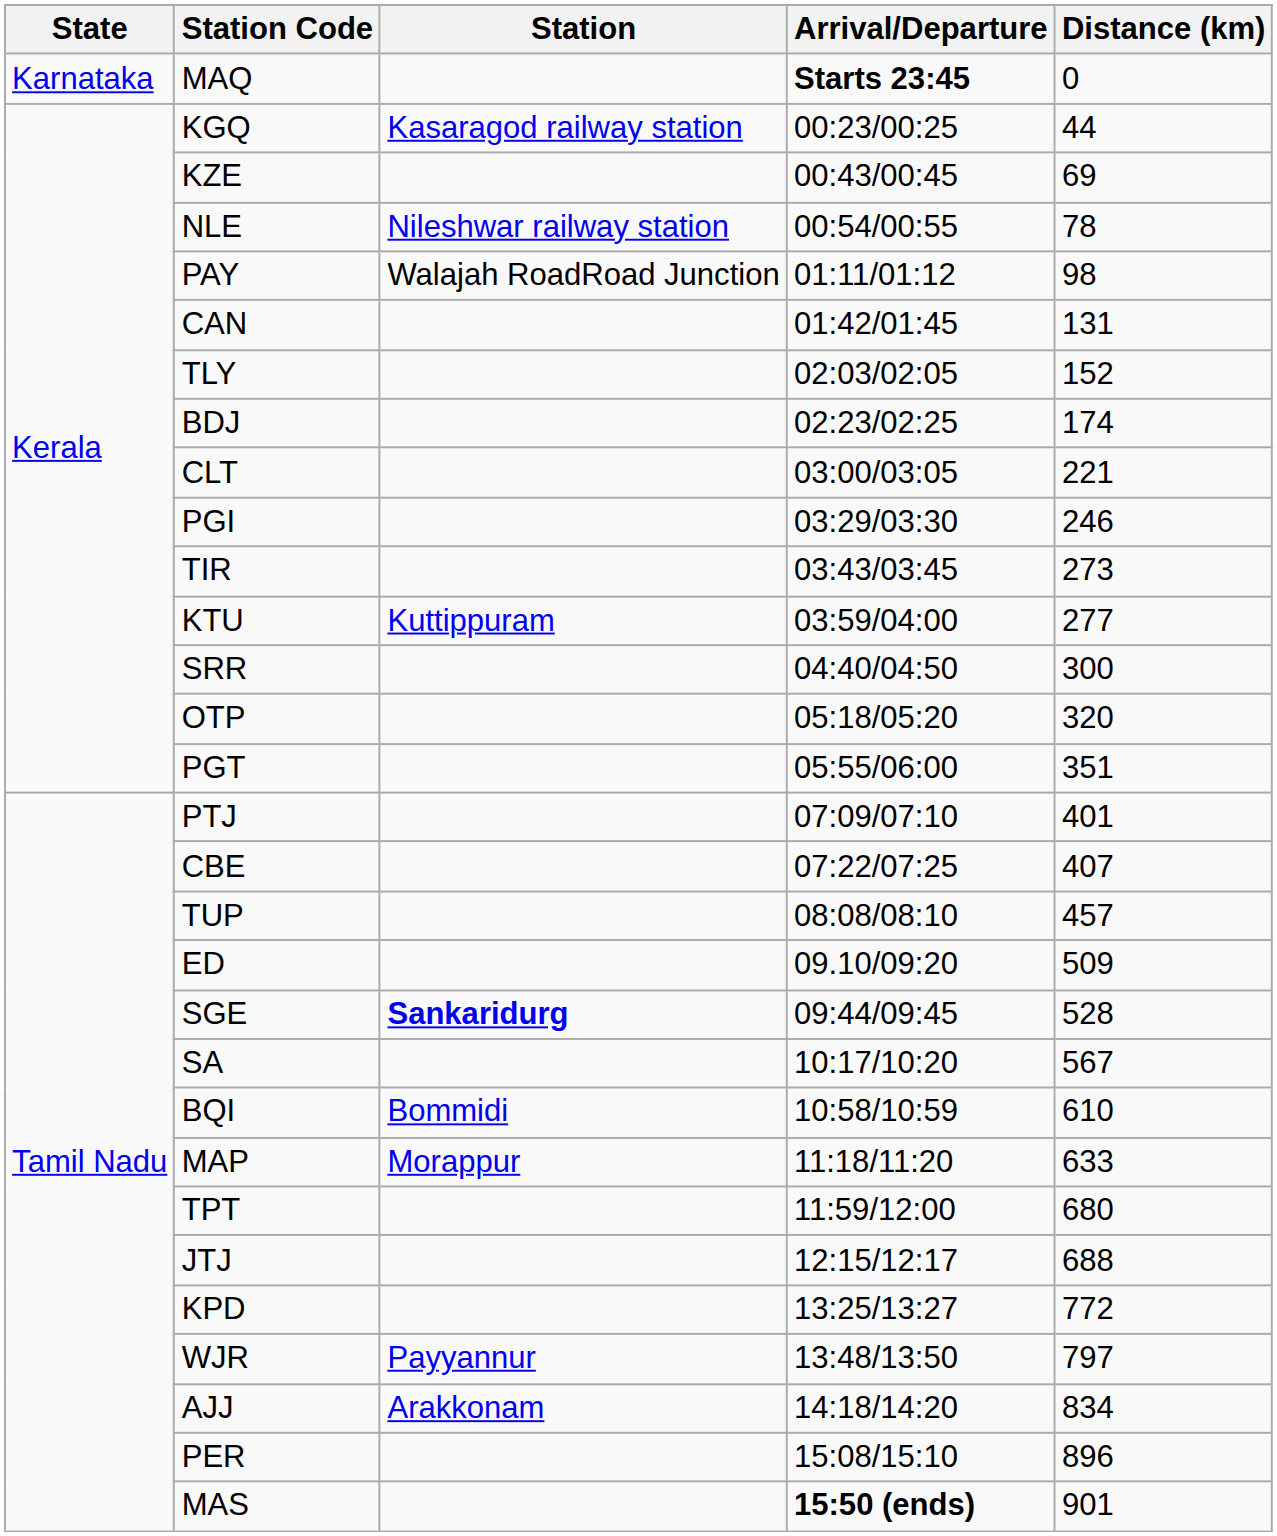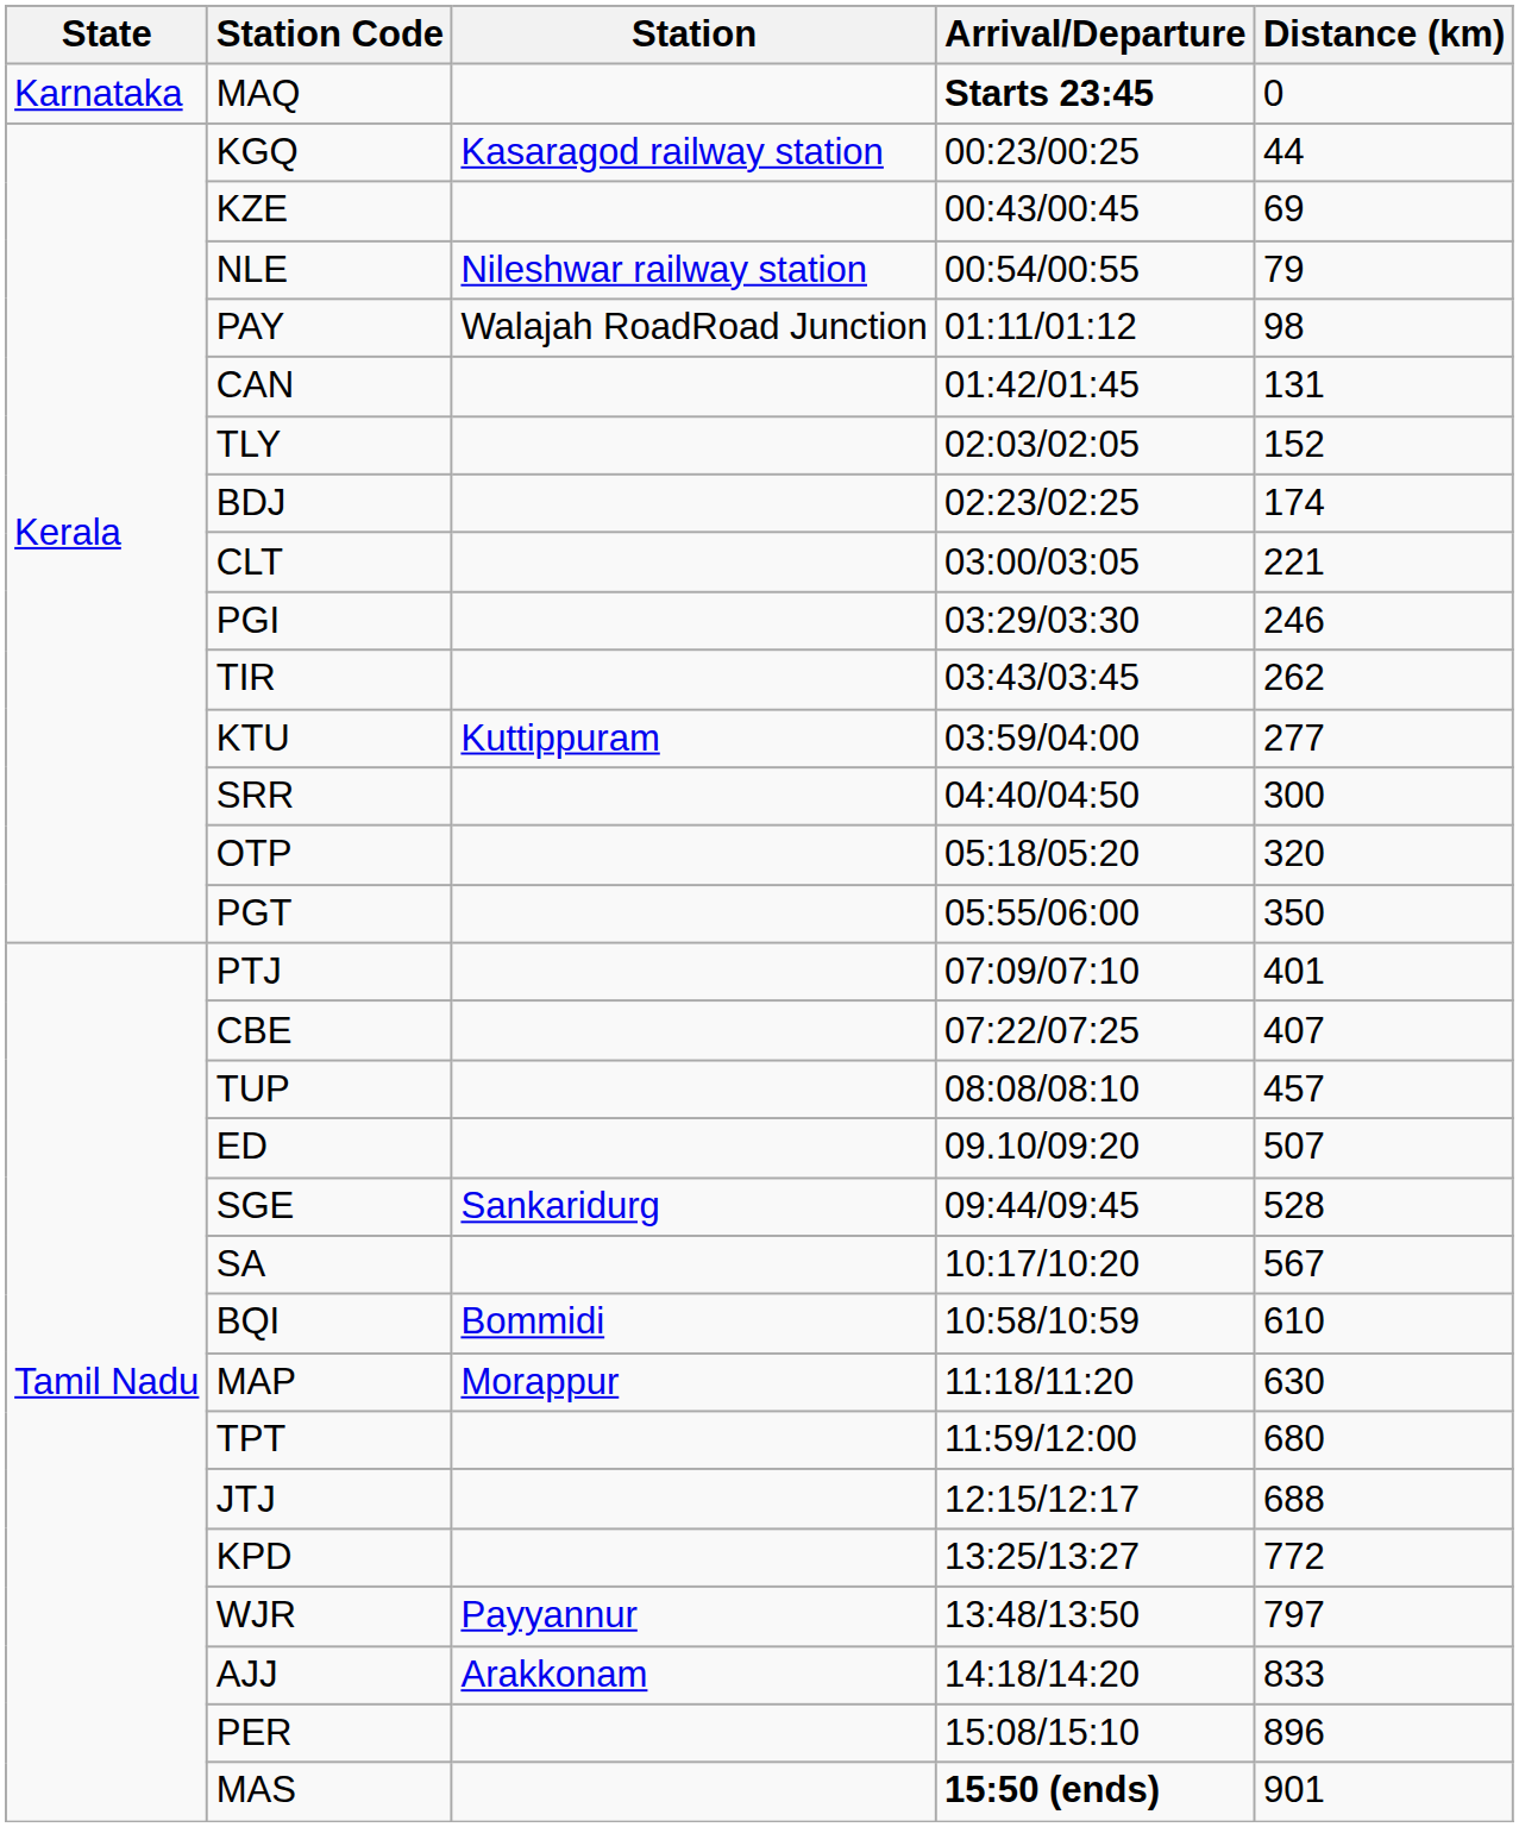 <table class="wikitable">
 <tr>
 <th>State</th>
 <th>Station Code</th>
 <th>Station</th>
 <th>Arrival/Departure</th>
 <th>Distance (km)</th>
 </tr>
 <tr>
 <td><a href='#'>Karnataka</a></td>
 <td>MAQ</td>
 <td></td>
 <td><strong>Starts 23:45</strong></td>
 <td>0</td>
 </tr>
 <tr>
 <td rowspan=14><a href='#'>Kerala</a></td>
 <td>KGQ</td>
 <td><a href='#'>Kasaragod railway station</a></td>
 <td>00:23/00:25</td>
 <td>44</td>
 </tr>
 <tr>
 <td>KZE</td>
 <td></td>
 <td>00:43/00:45</td>
 <td>69</td>
 </tr>
 <tr>
 <td>NLE</td>
 <td><a href='#'>Nileshwar railway station</a></td>
 <td>00:54/00:55</td>
-<td>78</td>
+<td>79</td>
 </tr>
 <tr>
 <td>PAY</td>
 <td>Walajah RoadRoad Junction</td>
 <td>01:11/01:12</td>
 <td>98</td>
 </tr>
 <tr>
 <td>CAN</td>
 <td></td>
 <td>01:42/01:45</td>
 <td>131</td>
 </tr>
 <tr>
 <td>TLY</td>
 <td></td>
 <td>02:03/02:05</td>
 <td>152</td>
 </tr>
 <tr>
 <td>BDJ</td>
 <td></td>
 <td>02:23/02:25</td>
 <td>174</td>
 </tr>
 <tr>
 <td>CLT</td>
 <td></td>
 <td>03:00/03:05</td>
 <td>221</td>
 </tr>
 <tr>
 <td>PGI</td>
 <td></td>
 <td>03:29/03:30</td>
 <td>246</td>
 </tr>
 <tr>
 <td>TIR</td>
 <td></td>
 <td>03:43/03:45</td>
-<td>273</td>
+<td>262</td>
 </tr>
 <tr>
 <td>KTU</td>
 <td><a href='#'>Kuttippuram</a></td>
 <td>03:59/04:00</td>
 <td>277</td>
 </tr>
 <tr>
 <td>SRR</td>
 <td></td>
 <td>04:40/04:50</td>
 <td>300</td>
 </tr>
 <tr>
 <td>OTP</td>
 <td></td>
 <td>05:18/05:20</td>
 <td>320</td>
 </tr>
 <tr>
 <td>PGT</td>
 <td></td>
 <td>05:55/06:00</td>
-<td>351</td>
+<td>350</td>
 </tr>
 <tr>
 <td rowspan=15><a href='#'>Tamil Nadu</a></td>
 <td>PTJ</td>
 <td></td>
 <td>07:09/07:10</td>
 <td>401</td>
 </tr>
 <tr>
 <td>CBE</td>
 <td></td>
 <td>07:22/07:25</td>
 <td>407</td>
 </tr>
 <tr>
 <td>TUP</td>
 <td></td>
 <td>08:08/08:10</td>
 <td>457</td>
 </tr>
 <tr>
 <td>ED</td>
 <td></td>
 <td>09.10/09:20</td>
-<td>509</td>
+<td>507</td>
 </tr>
 <tr>
 <td>SGE</td>
-<td><strong><a href='#'>Sankaridurg</a></strong></td>
+<td><a href='#'>Sankaridurg</a></td>
 <td>09:44/09:45</td>
 <td>528</td>
 </tr>
 <tr>
 <td>SA</td>
 <td></td>
 <td>10:17/10:20</td>
 <td>567</td>
 </tr>
 <tr>
 <td>BQI</td>
 <td><a href='#'>Bommidi</a></td>
 <td>10:58/10:59</td>
 <td>610</td>
 </tr>
 <tr>
 <td>MAP</td>
 <td><a href='#'>Morappur</a></td>
 <td>11:18/11:20</td>
-<td>633</td>
+<td>630</td>
 </tr>
 <tr>
 <td>TPT</td>
 <td></td>
 <td>11:59/12:00</td>
 <td>680</td>
 </tr>
 <tr>
 <td>JTJ</td>
 <td></td>
 <td>12:15/12:17</td>
 <td>688</td>
 </tr>
 <tr>
 <td>KPD</td>
 <td></td>
 <td>13:25/13:27</td>
 <td>772</td>
 </tr>
 <tr>
 <td>WJR</td>
 <td><a href='#'>Payyannur</a></td>
 <td>13:48/13:50</td>
 <td>797</td>
 </tr>
 <tr>
 <td>AJJ</td>
 <td><a href='#'>Arakkonam</a></td>
 <td>14:18/14:20</td>
-<td>834</td>
+<td>833</td>
 </tr>
 <tr>
 <td>PER</td>
 <td></td>
 <td>15:08/15:10</td>
 <td>896</td>
 </tr>
 <tr>
 <td>MAS</td>
 <td></td>
 <td><strong>15:50 (ends)</strong></td>
 <td>901</td>
 </tr>
 <tr>
 </tr>
 </table>
